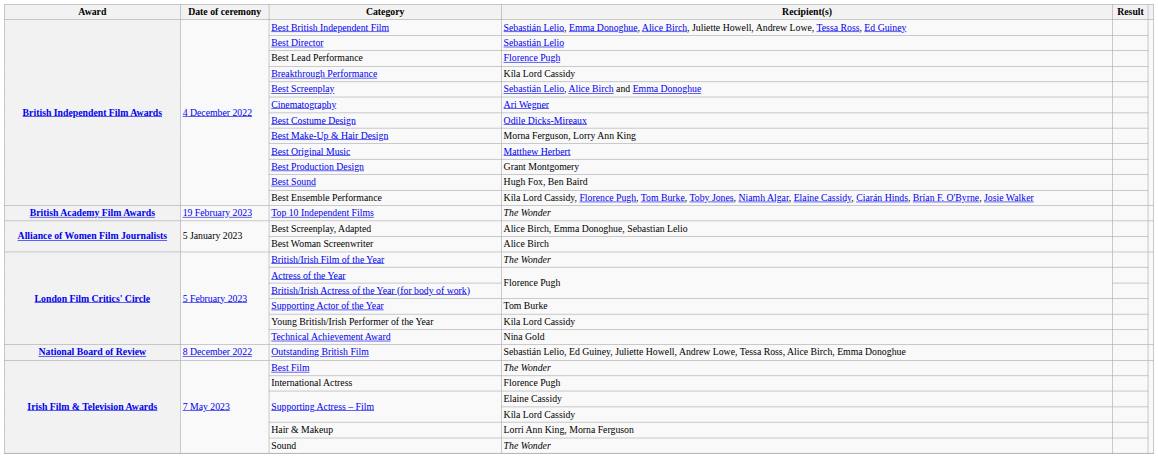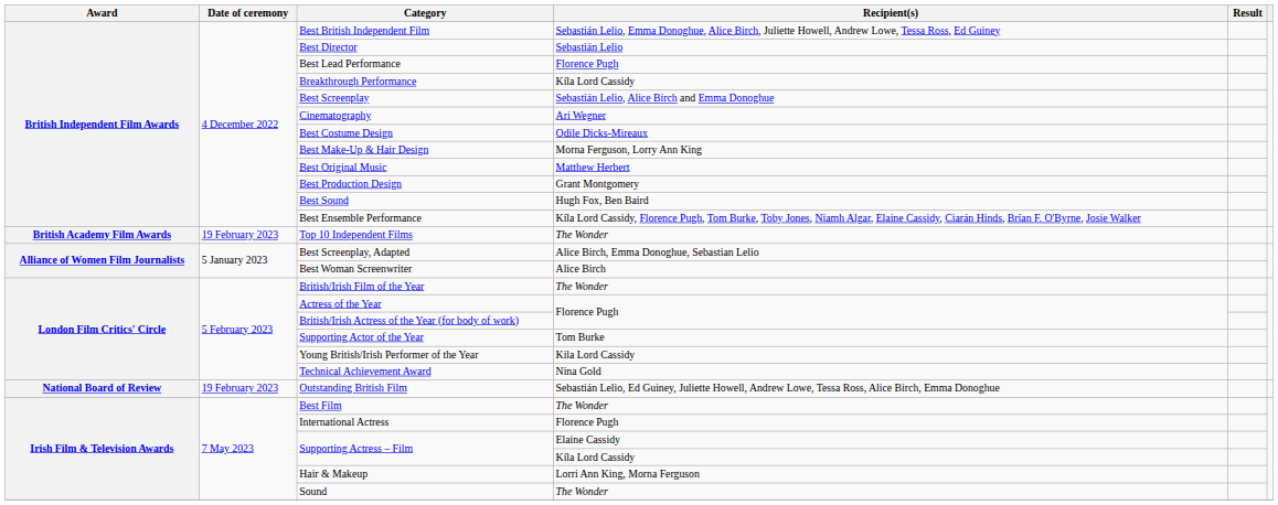 <table class="wikitable sortable plainrowheaders" style="width: 95%;">
 <tr>
 <th scope="col">Award</th>
 <th scope="col">Date of ceremony</th>
 <th scope="col">Category</th>
 <th scope="col">Recipient(s)</th>
 <th scope="col">Result</th>
 <th scope="col" class="unsortable"></th>
 </tr>
 <tr>
 <th rowspan="12" scope="row"><a href='#'>British Independent Film Awards</a></th>
 <td rowspan="12"><a href='#'>4 December 2022</a></td>
 <td><a href='#'>Best British Independent Film</a></td>
 <td><a href='#'>Sebastián Lelio</a>, <a href='#'>Emma Donoghue</a>, <a href='#'>Alice Birch</a>, Juliette Howell, Andrew Lowe, <a href='#'>Tessa Ross</a>, <a href='#'>Ed Guiney</a></td>
 <td></td>
 <td rowspan="12"><br></td>
 </tr>
 <tr>
 <td><a href='#'>Best Director</a></td>
 <td><a href='#'>Sebastián Lelio</a></td>
 <td></td>
 </tr>
 <tr>
 <td>Best Lead Performance</td>
 <td><a href='#'>Florence Pugh</a></td>
 <td></td>
 </tr>
 <tr>
 <td><a href='#'>Breakthrough Performance</a></td>
 <td>Kíla Lord Cassidy</td>
 <td></td>
 </tr>
 <tr>
 <td><a href='#'>Best Screenplay</a></td>
 <td><a href='#'>Sebastián Lelio</a>, <a href='#'>Alice Birch</a> and <a href='#'>Emma Donoghue</a></td>
 <td></td>
 </tr>
 <tr>
 <td><a href='#'>Cinematography</a></td>
 <td><a href='#'>Ari Wegner</a></td>
 <td></td>
 </tr>
 <tr>
 <td><a href='#'>Best Costume Design</a></td>
 <td><a href='#'>Odile Dicks-Mireaux</a></td>
 <td></td>
 </tr>
 <tr>
 <td><a href='#'>Best Make-Up & Hair Design</a></td>
 <td>Morna Ferguson, Lorry Ann King</td>
 <td></td>
 </tr>
 <tr>
 <td><a href='#'>Best Original Music</a></td>
 <td><a href='#'>Matthew Herbert</a></td>
 <td></td>
 </tr>
 <tr>
 <td><a href='#'>Best Production Design</a></td>
 <td>Grant Montgomery</td>
 <td></td>
 </tr>
 <tr>
 <td><a href='#'>Best Sound</a></td>
 <td>Hugh Fox, Ben Baird</td>
 <td></td>
 </tr>
 <tr>
 <td>Best Ensemble Performance</td>
 <td>Kíla Lord Cassidy, <a href='#'>Florence Pugh</a>, <a href='#'>Tom Burke</a>, <a href='#'>Toby Jones</a>, <a href='#'>Niamh Algar</a>, <a href='#'>Elaine Cassidy</a>, <a href='#'>Ciarán Hinds</a>, <a href='#'>Brían F. O'Byrne</a>, <a href='#'>Josie Walker</a></td>
 <td></td>
 </tr>
 <tr>
 <th scope="row"><a href='#'>British Academy Film Awards</a></th>
 <td><a href='#'>19 February 2023</a></td>
 <td><a href='#'>Top 10 Independent Films</a></td>
 <td><em>The Wonder</em></td>
 <td></td>
 <td></td>
 </tr>
 <tr>
 <th rowspan="2" scope="row"><a href='#'>Alliance of Women Film Journalists</a></th>
 <td rowspan="2">5 January 2023</td>
 <td>Best Screenplay, Adapted</td>
 <td>Alice Birch, Emma Donoghue, Sebastian Lelio</td>
 <td></td>
 <td rowspan="2"></td>
 </tr>
 <tr>
 <td>Best Woman Screenwriter</td>
 <td>Alice Birch</td>
 <td></td>
 </tr>
 <tr>
 <th rowspan="6" scope="row"><a href='#'>London Film Critics' Circle</a></th>
 <td rowspan="6"><a href='#'>5 February 2023</a></td>
 <td><a href='#'>British/Irish Film of the Year</a></td>
 <td><em>The Wonder</em></td>
 <td></td>
 <td rowspan="6"></td>
 </tr>
 <tr>
 <td><a href='#'>Actress of the Year</a></td>
 <td rowspan="2">Florence Pugh</td>
 <td></td>
 </tr>
 <tr>
 <td><a href='#'>British/Irish Actress of the Year (for body of work)</a></td>
 <td></td>
 </tr>
 <tr>
 <td><a href='#'>Supporting Actor of the Year</a></td>
 <td>Tom Burke</td>
 <td></td>
 </tr>
 <tr>
 <td>Young British/Irish Performer of the Year</td>
 <td>Kila Lord Cassidy</td>
 <td></td>
 </tr>
 <tr>
 <td><a href='#'>Technical Achievement Award</a></td>
 <td>Nina Gold</td>
 <td></td>
 </tr>
 <tr>
 <th scope="row"><a href='#'>National Board of Review</a></th>
-<td><a href='#'>8 December 2022</a></td>
+<td><a href='#'>19 February 2023</a></td>
 <td><a href='#'>Outstanding British Film</a></td>
 <td>Sebastián Lelio, Ed Guiney, Juliette Howell, Andrew Lowe, Tessa Ross, Alice Birch, Emma Donoghue</td>
 <td></td>
 <td></td>
 </tr>
 <tr>
 <th rowspan="6" scope="row"><a href='#'>Irish Film & Television Awards</a></th>
 <td rowspan="6"><a href='#'>7 May 2023</a></td>
 <td><a href='#'>Best Film</a></td>
 <td><em>The Wonder</em></td>
 <td></td>
 <td rowspan="6"></td>
 </tr>
 <tr>
 <td>International Actress</td>
 <td>Florence Pugh</td>
 <td></td>
 </tr>
 <tr>
 <td rowspan="2"><a href='#'>Supporting Actress – Film</a></td>
 <td>Elaine Cassidy</td>
 <td></td>
 </tr>
 <tr>
 <td>Kíla Lord Cassidy</td>
 <td></td>
 </tr>
 <tr>
 <td>Hair & Makeup</td>
 <td>Lorri Ann King, Morna Ferguson</td>
 <td></td>
 </tr>
 <tr>
 <td>Sound</td>
 <td><em>The Wonder</em></td>
 <td></td>
 </tr>
 <tr>
 </tr>
 </table>
